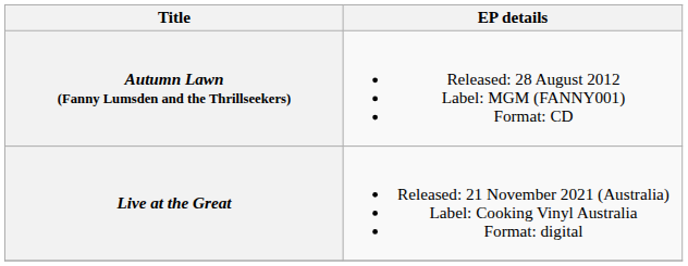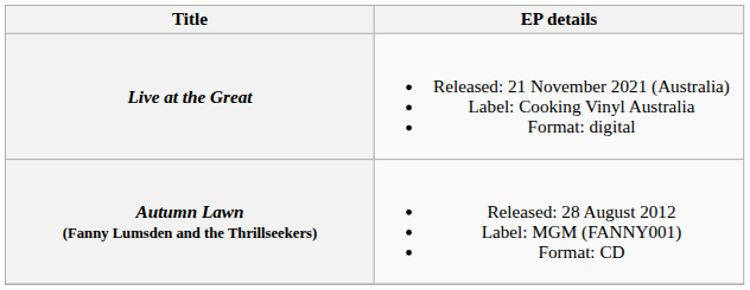 <table class="wikitable plainrowheaders" style="text-align:center;">
 <tr>
 <th scope="col" style="width:20em;">Title</th>
 <th scope="col" style="width:20em;">EP details</th>
 </tr>
 <tr>
+<th scope="row"><em>Live at the Great</em></th>
+<td><br><ul><li>Released: 21 November 2021 <span>(Australia)</span></li><li>Label: Cooking Vinyl Australia</li><li>Format: digital</li></ul></td>
+</tr>
+<tr>
 <th scope="row"><em>Autumn Lawn</em> <br><small>(Fanny Lumsden and the Thrillseekers)</small></th>
 <td><br><ul><li>Released: 28 August 2012</li><li>Label: MGM (FANNY001)</li><li>Format: CD</li></ul></td>
 </tr>
 <tr>
-<th scope="row"><em>Live at the Great</em></th>
-<td><br><ul><li>Released: 21 November 2021 <span>(Australia)</span></li><li>Label: Cooking Vinyl Australia</li><li>Format: digital</li></ul></td>
-</tr>
-<tr>
 </tr>
 </table>
